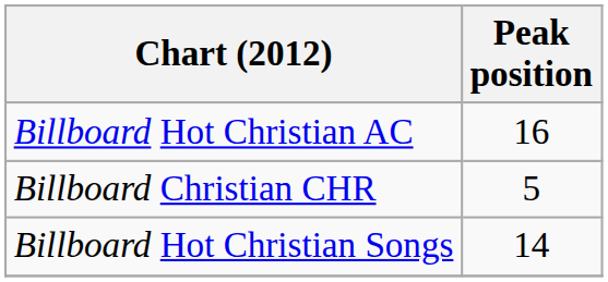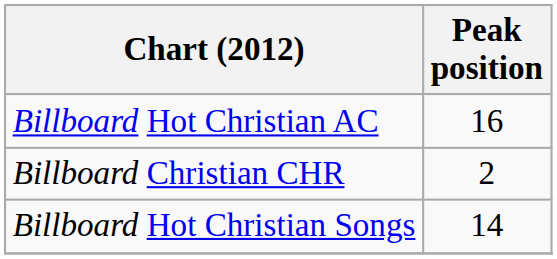 <table class="wikitable">
 <tr>
 <th>Chart (2012)</th>
 <th>Peak<br>position</th>
 </tr>
 <tr>
 <td><em><a href='#'>Billboard</a></em> <a href='#'>Hot Christian AC</a></td>
 <td align="center">16</td>
 </tr>
 <tr>
 <td><em>Billboard</em> <a href='#'>Christian CHR</a></td>
-<td align="center">5</td>
+<td align="center">2</td>
 </tr>
 <tr>
 <td><em>Billboard</em> <a href='#'>Hot Christian Songs</a></td>
 <td align="center">14</td>
 </tr>
 <tr>
 </tr>
 </table>
